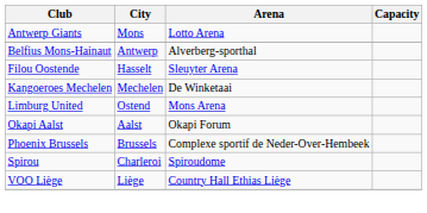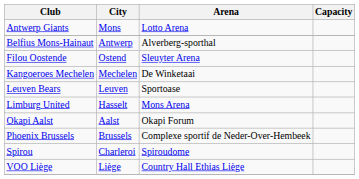 <table class="wikitable sortable">
 <tr>
 <th>Club</th>
 <th>City</th>
 <th>Arena</th>
 <th>Capacity</th>
 </tr>
 <tr>
 <td><a href='#'>Antwerp Giants</a></td>
 <td><a href='#'>Mons</a></td>
 <td><a href='#'>Lotto Arena</a></td>
 <td align=center></td>
 </tr>
 <tr>
 </tr>
 <tr>
 <td><a href='#'>Belfius Mons-Hainaut</a></td>
 <td><a href='#'>Antwerp</a></td>
 <td>Alverberg-sporthal</td>
 <td align=center></td>
 </tr>
 <tr>
 <td><a href='#'>Filou Oostende</a></td>
-<td><a href='#'>Hasselt</a></td>
+<td><a href='#'>Ostend</a></td>
 <td><a href='#'>Sleuyter Arena</a></td>
 <td align=center></td>
 </tr>
 <tr>
 <td><a href='#'>Kangoeroes Mechelen</a></td>
 <td><a href='#'>Mechelen</a></td>
 <td>De Winketaai</td>
 <td align=center></td>
 </tr>
 <tr>
+<td><a href='#'>Leuven Bears</a></td>
+<td><a href='#'>Leuven</a></td>
+<td>Sportoase</td>
+<td align=center></td>
+</tr>
+<tr>
 <td><a href='#'>Limburg United</a></td>
-<td><a href='#'>Ostend</a></td>
+<td><a href='#'>Hasselt</a></td>
 <td><a href='#'>Mons Arena</a></td>
 <td align=center></td>
 </tr>
 <tr>
 <td><a href='#'>Okapi Aalst</a></td>
 <td><a href='#'>Aalst</a></td>
 <td>Okapi Forum</td>
 <td align=center></td>
 </tr>
 <tr>
 <td><a href='#'>Phoenix Brussels</a></td>
 <td><a href='#'>Brussels</a></td>
 <td>Complexe sportif de Neder-Over-Hembeek</td>
 <td align=center></td>
 </tr>
 <tr>
 <td><a href='#'>Spirou</a></td>
 <td><a href='#'>Charleroi</a></td>
 <td><a href='#'>Spiroudome</a></td>
 <td align=center></td>
 </tr>
 <tr>
 <td><a href='#'>VOO Liège</a></td>
 <td><a href='#'>Liège</a></td>
 <td><a href='#'>Country Hall Ethias Liège</a></td>
 <td align=center></td>
 </tr>
 <tr>
 </tr>
 </table>
